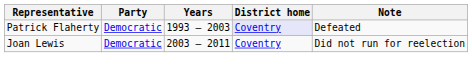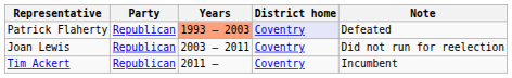 <table class=wikitable>
 <tr valign=bottom>
 <th>Representative</th>
 <th>Party</th>
 <th>Years</th>
 <th>District home</th>
 <th>Note</th>
 </tr>
 <tr>
 <td>Patrick Flaherty</td>
-<td><a href='#'>Democratic</a></td>
-<td>1993 – 2003</td>
+<td><a href='#'>Republican</a></td>
+<td style="background: lightsalmon;">1993 – 2003</td>
 <td style="background: lavender;"><a href='#'>Coventry</a></td>
 <td>Defeated</td>
 </tr>
 <tr>
 <td>Joan Lewis</td>
-<td><a href='#'>Democratic</a></td>
+<td><a href='#'>Republican</a></td>
 <td>2003 – 2011</td>
 <td><a href='#'>Coventry</a></td>
 <td>Did not run for reelection</td>
 </tr>
+<tr>
+<td><a href='#'>Tim Ackert</a></td>
+<td><a href='#'>Republican</a></td>
+<td>2011 –</td>
+<td><a href='#'>Coventry</a></td>
+<td>Incumbent</td>
+</tr>
 </table>
